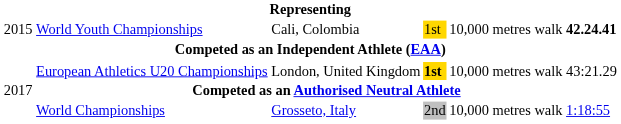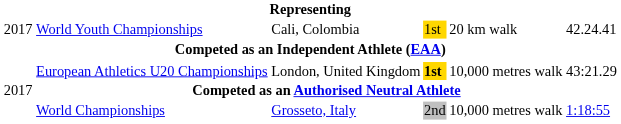 <table>
 <tr>
 <th colspan="6">Representing </th>
 </tr>
 <tr>
-<td>2015</td>
+<td>2017</td>
 <td><a href='#'>World Youth Championships</a></td>
 <td>Cali, Colombia</td>
 <td bgcolor=gold>1st</td>
-<td>10,000 metres walk</td>
-<td><strong>42.24.41</strong></td>
+<td>20 km walk</td>
+<td>42.24.41</td>
 </tr>
 <tr>
 <th colspan="6">Competed as an Independent Athlete (<a href='#'>EAA</a>)</th>
 </tr>
 <tr>
 </tr>
 <tr>
 <td rowspan=3>2017</td>
 <td><a href='#'>European Athletics U20 Championships</a></td>
 <td>London, United Kingdom</td>
 <td bgcolor=gold><strong>1st</strong></td>
 <td>10,000 metres walk</td>
 <td>43:21.29</td>
 </tr>
 <tr>
 <th colspan="5">Competed as an  <a href='#'>Authorised Neutral Athlete</a></th>
 </tr>
 <tr>
 <td><a href='#'>World Championships</a></td>
 <td><a href='#'>Grosseto, Italy</a></td>
 <td bgcolor=silver>2nd</td>
 <td>10,000 metres walk</td>
 <td><a href='#'>1:18:55</a></td>
 </tr>
 </table>
